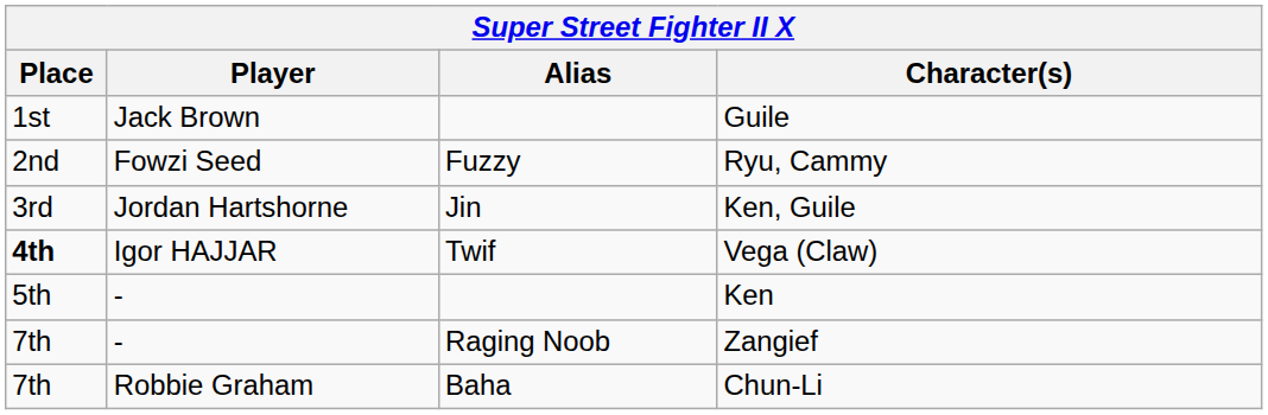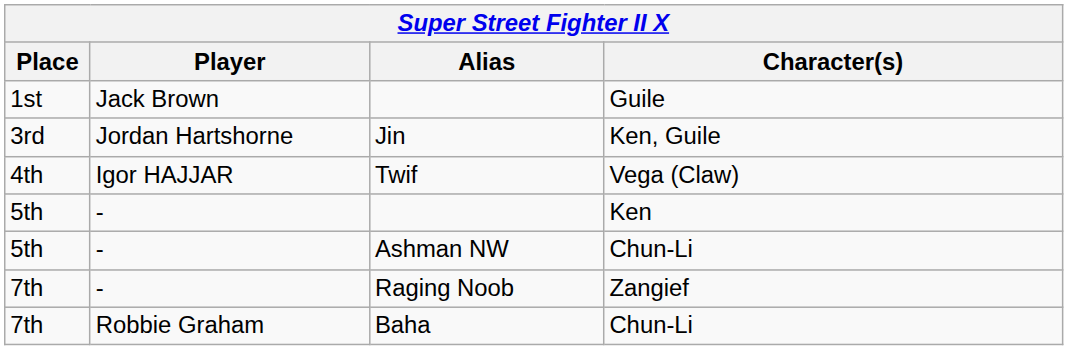 <table class="wikitable">
 <tr>
 <th colspan="4"><strong><em><a href='#'>Super Street Fighter II X</a></em></strong> </th>
 </tr>
 <tr>
 <th style="width:50px;">Place</th>
 <th style="width:180px;">Player</th>
 <th style="width:150px;">Alias</th>
 <th style="width:300px;">Character(s)</th>
 </tr>
 <tr>
 <td>1st</td>
 <td> Jack Brown</td>
 <td></td>
 <td>Guile</td>
 </tr>
 <tr>
-<td>2nd</td>
-<td> Fowzi Seed</td>
-<td>Fuzzy</td>
-<td>Ryu, Cammy</td>
-</tr>
-<tr>
 <td>3rd</td>
 <td> Jordan Hartshorne</td>
 <td>Jin</td>
 <td>Ken, Guile</td>
 </tr>
 <tr>
-<td><strong>4th</strong></td>
+<td>4th</td>
 <td> Igor HAJJAR</td>
 <td>Twif</td>
 <td>Vega (Claw)</td>
 </tr>
 <tr>
 <td>5th</td>
 <td> -</td>
 <td></td>
 <td>Ken</td>
+</tr>
+<tr>
+<td>5th</td>
+<td> -</td>
+<td>Ashman NW</td>
+<td>Chun-Li</td>
 </tr>
 <tr>
 <td>7th</td>
 <td> -</td>
 <td>Raging Noob</td>
 <td>Zangief</td>
 </tr>
 <tr>
 <td>7th</td>
 <td> Robbie Graham</td>
 <td>Baha</td>
 <td>Chun-Li</td>
 </tr>
 </table>
